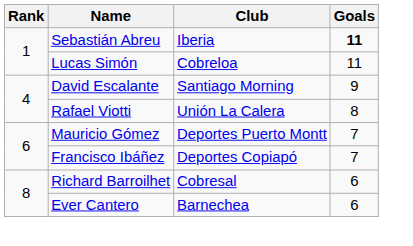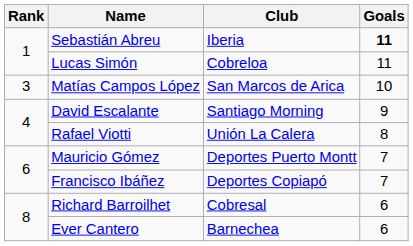 <table class="wikitable" border="1">
 <tr>
 <th>Rank</th>
 <th>Name</th>
 <th>Club</th>
 <th>Goals</th>
 </tr>
 <tr>
 <td rowspan=2 align=center>1</td>
 <td> <a href='#'>Sebastián Abreu</a></td>
 <td><a href='#'>Iberia</a></td>
 <td align=center><strong>11</strong></td>
 </tr>
 <tr>
 <td> <a href='#'>Lucas Simón</a></td>
 <td><a href='#'>Cobreloa</a></td>
 <td align=center>11</td>
+</tr>
+<tr>
+<td align=center>3</td>
+<td> <a href='#'>Matías Campos López</a></td>
+<td><a href='#'>San Marcos de Arica</a></td>
+<td align=center>10</td>
 </tr>
 <tr>
 <td rowspan=2 align=center>4</td>
 <td> <a href='#'>David Escalante</a></td>
 <td><a href='#'>Santiago Morning</a></td>
 <td align=center>9</td>
 </tr>
 <tr>
 <td> <a href='#'>Rafael Viotti</a></td>
 <td><a href='#'>Unión La Calera</a></td>
 <td align=center>8</td>
 </tr>
 <tr>
 <td rowspan=2 align=center>6</td>
 <td> <a href='#'>Mauricio Gómez</a></td>
 <td><a href='#'>Deportes Puerto Montt</a></td>
 <td align=center>7</td>
 </tr>
 <tr>
 <td> <a href='#'>Francisco Ibáñez</a></td>
 <td><a href='#'>Deportes Copiapó</a></td>
 <td align=center>7</td>
 </tr>
 <tr>
 <td rowspan=2 align=center>8</td>
 <td> <a href='#'>Richard Barroilhet</a></td>
 <td><a href='#'>Cobresal</a></td>
 <td align=center>6</td>
 </tr>
 <tr>
 <td> <a href='#'>Ever Cantero</a></td>
 <td><a href='#'>Barnechea</a></td>
 <td align=center>6</td>
 </tr>
 </table>
